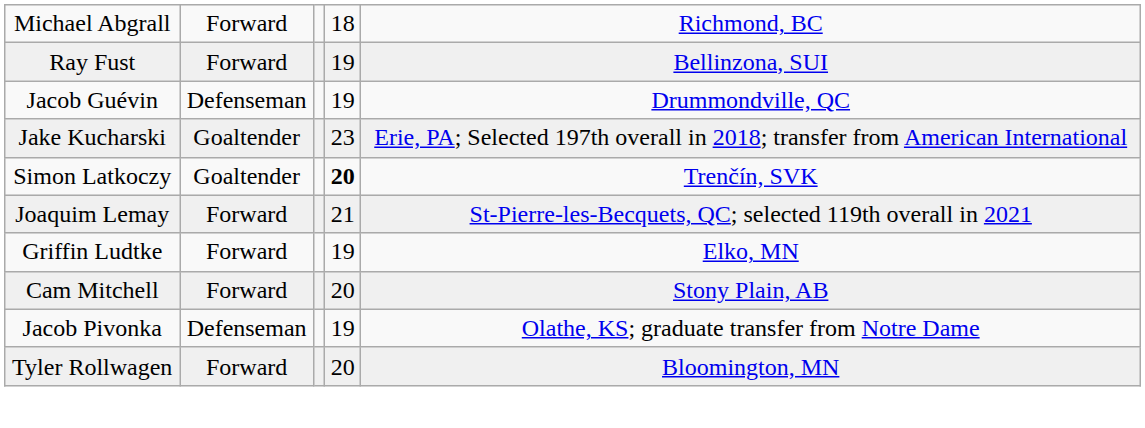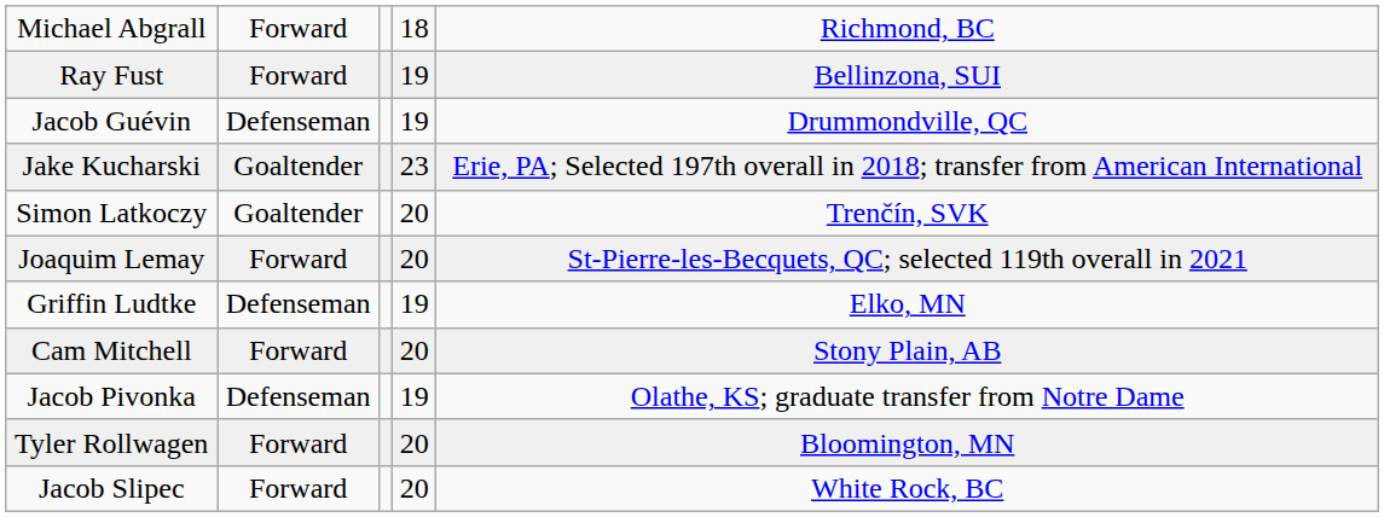 <table class="wikitable" width="60%">
 <tr align="center" bgcolor="">
 <td>Michael Abgrall</td>
 <td>Forward</td>
 <td></td>
 <td>18</td>
 <td><a href='#'>Richmond, BC</a></td>
 </tr>
 <tr align="center" bgcolor="f0f0f0">
 <td>Ray Fust</td>
 <td>Forward</td>
 <td></td>
 <td>19</td>
 <td><a href='#'>Bellinzona, SUI</a></td>
 </tr>
 <tr align="center" bgcolor="">
 <td>Jacob Guévin</td>
 <td>Defenseman</td>
 <td></td>
 <td>19</td>
 <td><a href='#'>Drummondville, QC</a></td>
 </tr>
 <tr align="center" bgcolor="f0f0f0">
 <td>Jake Kucharski</td>
 <td>Goaltender</td>
 <td></td>
 <td>23</td>
 <td><a href='#'>Erie, PA</a>; Selected 197th overall in <a href='#'>2018</a>; transfer from <a href='#'>American International</a></td>
 </tr>
 <tr align="center" bgcolor="">
 <td>Simon Latkoczy</td>
 <td>Goaltender</td>
 <td></td>
-<td><strong>20</strong></td>
+<td>20</td>
 <td><a href='#'>Trenčín, SVK</a></td>
 </tr>
 <tr align="center" bgcolor="f0f0f0">
 <td>Joaquim Lemay</td>
 <td>Forward</td>
 <td></td>
-<td>21</td>
+<td>20</td>
 <td><a href='#'>St-Pierre-les-Becquets, QC</a>; selected 119th overall in <a href='#'>2021</a></td>
 </tr>
 <tr align="center" bgcolor="">
 <td>Griffin Ludtke</td>
-<td>Forward</td>
+<td>Defenseman</td>
 <td></td>
 <td>19</td>
 <td><a href='#'>Elko, MN</a></td>
 </tr>
 <tr align="center" bgcolor="f0f0f0">
 <td>Cam Mitchell</td>
 <td>Forward</td>
 <td></td>
 <td>20</td>
 <td><a href='#'>Stony Plain, AB</a></td>
 </tr>
 <tr align="center" bgcolor="">
 <td>Jacob Pivonka</td>
 <td>Defenseman</td>
 <td></td>
 <td>19</td>
 <td><a href='#'>Olathe, KS</a>; graduate transfer from <a href='#'>Notre Dame</a></td>
 </tr>
 <tr align="center" bgcolor="f0f0f0">
 <td>Tyler Rollwagen</td>
 <td>Forward</td>
 <td></td>
 <td>20</td>
 <td><a href='#'>Bloomington, MN</a></td>
 </tr>
+<tr align="center" bgcolor="">
+<td>Jacob Slipec</td>
+<td>Forward</td>
+<td></td>
+<td>20</td>
+<td><a href='#'>White Rock, BC</a></td>
+</tr>
 </table>
